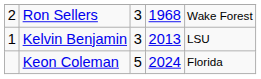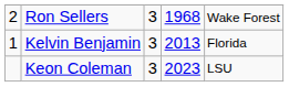 <table class="wikitable">
 <tr>
 </tr>
 <tr>
 <td>2</td>
 <td><a href='#'>Ron Sellers</a></td>
 <td>3</td>
 <td><a href='#'>1968</a></td>
 <td style="font-size:80%;">Wake Forest</td>
 </tr>
 <tr>
 <td>1</td>
 <td><a href='#'>Kelvin Benjamin</a></td>
 <td>3</td>
 <td><a href='#'>2013</a></td>
-<td style="font-size:80%;">LSU</td>
+<td style="font-size:80%;">Florida</td>
 </tr>
 <tr>
 <td></td>
 <td><a href='#'>Keon Coleman</a></td>
-<td>5</td>
-<td><a href='#'>2024</a></td>
-<td style="font-size:80%;">Florida</td>
+<td>3</td>
+<td><a href='#'>2023</a></td>
+<td style="font-size:80%;">LSU</td>
 </tr>
 </table>
